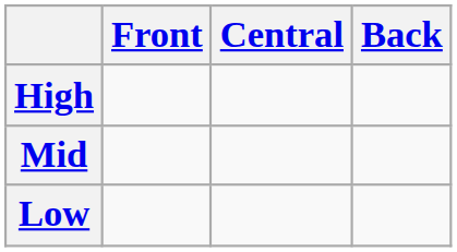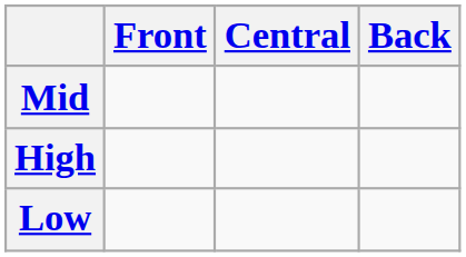 <table class="wikitable" style="text-align: center;">
 <tr>
 <th></th>
 <th><a href='#'>Front</a></th>
 <th><a href='#'>Central</a></th>
 <th><a href='#'>Back</a></th>
 </tr>
 <tr>
-<th><a href='#'>High</a></th>
+<th><a href='#'>Mid</a></th>
 <td></td>
 <td></td>
 <td></td>
 </tr>
 <tr>
-<th><a href='#'>Mid</a></th>
+<th><a href='#'>High</a></th>
 <td></td>
 <td></td>
 <td></td>
 </tr>
 <tr>
 <th><a href='#'>Low</a></th>
 <td></td>
 <td></td>
 <td></td>
 </tr>
 </table>
